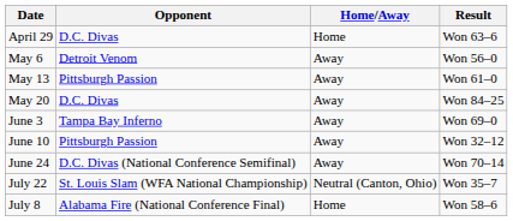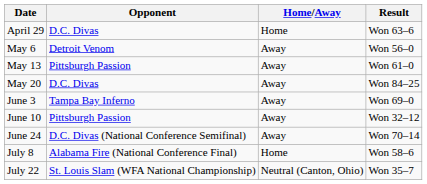 <table class="wikitable">
 <tr>
 <th>Date</th>
 <th>Opponent</th>
 <th><a href='#'>Home</a>/<a href='#'>Away</a></th>
 <th>Result</th>
 </tr>
 <tr>
 <td>April 29</td>
 <td><a href='#'>D.C. Divas</a></td>
 <td>Home</td>
 <td>Won 63–6</td>
 </tr>
 <tr>
 <td>May 6</td>
 <td><a href='#'>Detroit Venom</a></td>
 <td>Away</td>
 <td>Won 56–0</td>
 </tr>
 <tr>
 <td>May 13</td>
 <td><a href='#'>Pittsburgh Passion</a></td>
 <td>Away</td>
 <td>Won 61–0</td>
 </tr>
 <tr>
 <td>May 20</td>
 <td><a href='#'>D.C. Divas</a></td>
 <td>Away</td>
 <td>Won 84–25</td>
 </tr>
 <tr>
 <td>June 3</td>
 <td><a href='#'>Tampa Bay Inferno</a></td>
 <td>Away</td>
 <td>Won 69–0</td>
 </tr>
 <tr>
 <td>June 10</td>
 <td><a href='#'>Pittsburgh Passion</a></td>
 <td>Away</td>
 <td>Won 32–12</td>
 </tr>
 <tr>
 <td>June 24</td>
 <td><a href='#'>D.C. Divas</a> (National Conference Semifinal)</td>
 <td>Away</td>
 <td>Won 70–14</td>
 </tr>
 <tr>
+<td>July 8</td>
+<td><a href='#'>Alabama Fire</a>  (National Conference Final)</td>
+<td>Home</td>
+<td>Won 58–6</td>
+</tr>
+<tr>
 <td>July 22</td>
 <td><a href='#'>St. Louis Slam</a>  (WFA National Championship)</td>
 <td>Neutral (Canton, Ohio)</td>
 <td>Won 35–7</td>
 </tr>
-<tr>
-<td>July 8</td>
-<td><a href='#'>Alabama Fire</a>  (National Conference Final)</td>
-<td>Home</td>
-<td>Won 58–6</td>
-</tr>
 </table>
